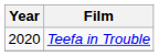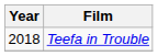 <table class="wikitable sortable">
 <tr>
 <th>Year</th>
 <th>Film</th>
 </tr>
 <tr>
-<td>2020</td>
+<td>2018</td>
 <td><em><a href='#'>Teefa in Trouble</a></em></td>
 </tr>
 <tr>
 </tr>
 </table>
